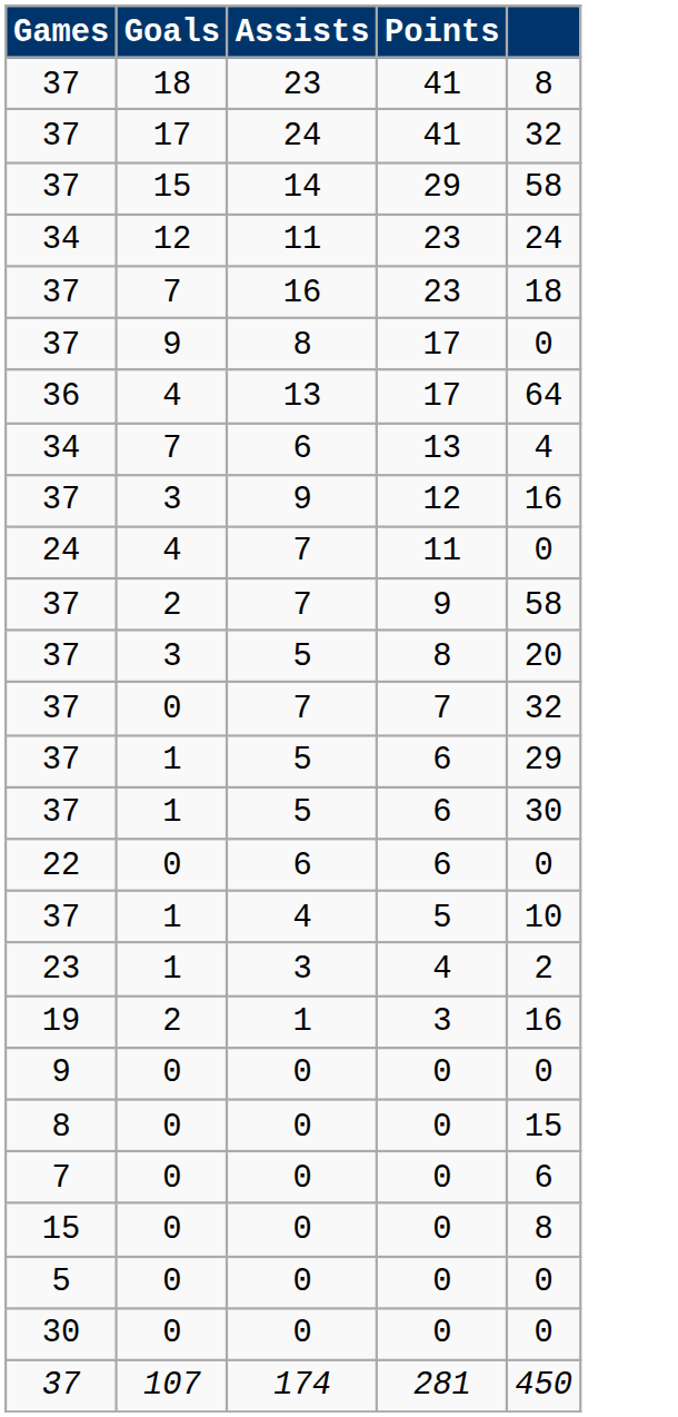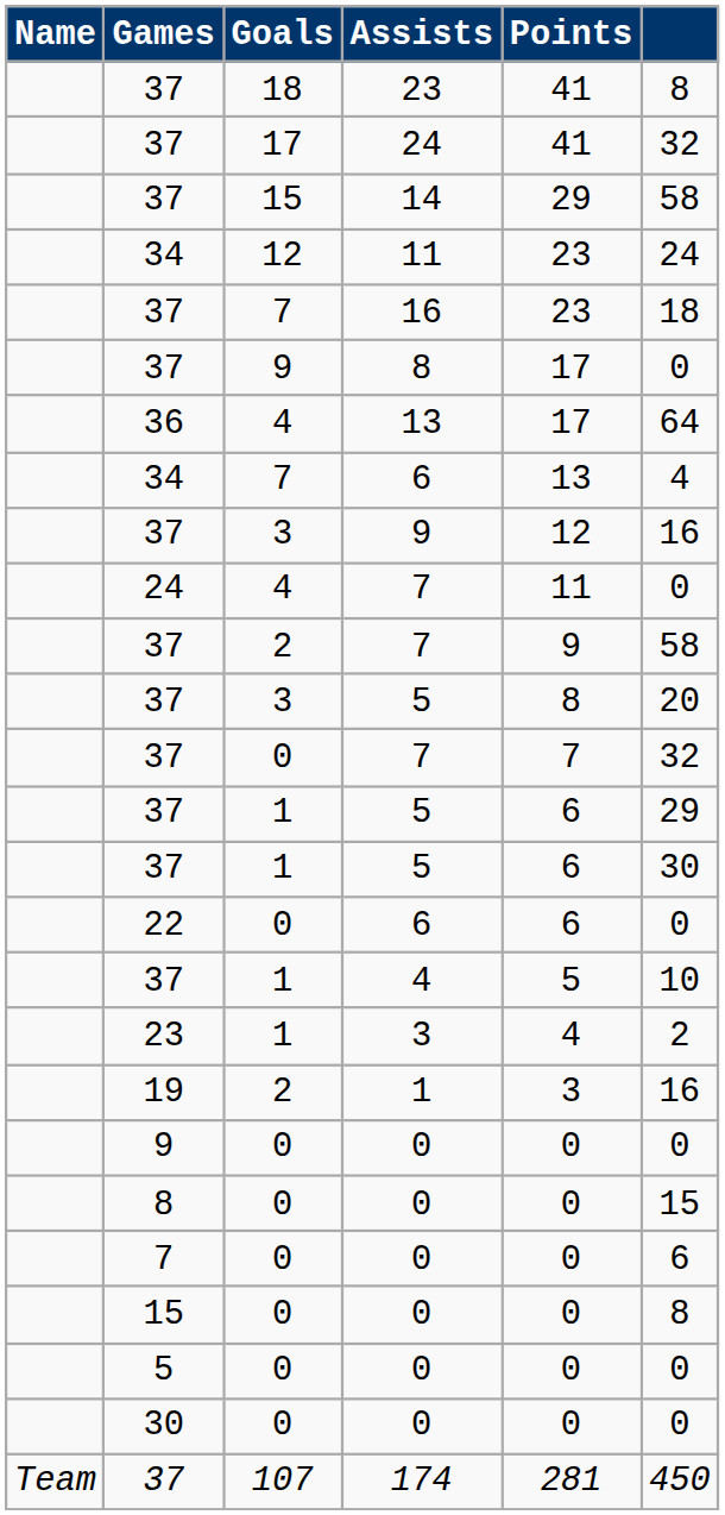 <table class="wikitable sortable" style="text-align:center">
 <tr>
+<th style="color:white; background:#00356B">Name</th>
 <th style="color:white; background:#00356B">Games</th>
 <th style="color:white; background:#00356B">Goals</th>
 <th style="color:white; background:#00356B">Assists</th>
 <th style="color:white; background:#00356B">Points</th>
 <th style="color:white; background:#00356B"><a href='#'></a></th>
 </tr>
 <tr>
+<td align=left></td>
 <td>37</td>
 <td>18</td>
 <td>23</td>
 <td>41</td>
 <td>8</td>
 </tr>
 <tr align=center>
+<td align=left></td>
 <td>37</td>
 <td>17</td>
 <td>24</td>
 <td>41</td>
 <td>32</td>
 </tr>
 <tr align=center>
+<td align=left></td>
 <td>37</td>
 <td>15</td>
 <td>14</td>
 <td>29</td>
 <td>58</td>
 </tr>
 <tr align=center>
+<td align=left></td>
 <td>34</td>
 <td>12</td>
 <td>11</td>
 <td>23</td>
 <td>24</td>
 </tr>
 <tr align=center>
+<td align=left></td>
 <td>37</td>
 <td>7</td>
 <td>16</td>
 <td>23</td>
 <td>18</td>
 </tr>
 <tr align=center>
+<td align=left></td>
 <td>37</td>
 <td>9</td>
 <td>8</td>
 <td>17</td>
 <td>0</td>
 </tr>
 <tr align=center>
+<td align=left></td>
 <td>36</td>
 <td>4</td>
 <td>13</td>
 <td>17</td>
 <td>64</td>
 </tr>
 <tr align=center>
+<td align=left></td>
 <td>34</td>
 <td>7</td>
 <td>6</td>
 <td>13</td>
 <td>4</td>
 </tr>
 <tr align=center>
+<td align=left></td>
 <td>37</td>
 <td>3</td>
 <td>9</td>
 <td>12</td>
 <td>16</td>
 </tr>
 <tr align=center>
+<td align=left></td>
 <td>24</td>
 <td>4</td>
 <td>7</td>
 <td>11</td>
 <td>0</td>
 </tr>
 <tr align=center>
+<td align=left></td>
 <td>37</td>
 <td>2</td>
 <td>7</td>
 <td>9</td>
 <td>58</td>
 </tr>
 <tr align=center>
+<td align=left></td>
 <td>37</td>
 <td>3</td>
 <td>5</td>
 <td>8</td>
 <td>20</td>
 </tr>
 <tr align=center>
+<td align=left></td>
 <td>37</td>
 <td>0</td>
 <td>7</td>
 <td>7</td>
 <td>32</td>
 </tr>
 <tr align=center>
+<td align=left></td>
 <td>37</td>
 <td>1</td>
 <td>5</td>
 <td>6</td>
 <td>29</td>
 </tr>
 <tr align=center>
+<td align=left></td>
 <td>37</td>
 <td>1</td>
 <td>5</td>
 <td>6</td>
 <td>30</td>
 </tr>
 <tr align=center>
+<td align=left></td>
 <td>22</td>
 <td>0</td>
 <td>6</td>
 <td>6</td>
 <td>0</td>
 </tr>
 <tr align=center>
+<td align=left></td>
 <td>37</td>
 <td>1</td>
 <td>4</td>
 <td>5</td>
 <td>10</td>
 </tr>
 <tr align=center>
+<td align=left></td>
 <td>23</td>
 <td>1</td>
 <td>3</td>
 <td>4</td>
 <td>2</td>
 </tr>
 <tr align=center>
+<td align=left></td>
 <td>19</td>
 <td>2</td>
 <td>1</td>
 <td>3</td>
 <td>16</td>
 </tr>
 <tr align=center>
+<td align=left></td>
 <td>9</td>
 <td>0</td>
 <td>0</td>
 <td>0</td>
 <td>0</td>
 </tr>
 <tr align=center>
+<td align=left></td>
 <td>8</td>
 <td>0</td>
 <td>0</td>
 <td>0</td>
 <td>15</td>
 </tr>
 <tr align=center>
+<td align=left></td>
 <td>7</td>
 <td>0</td>
 <td>0</td>
 <td>0</td>
 <td>6</td>
 </tr>
 <tr align=center>
+<td align=left></td>
 <td>15</td>
 <td>0</td>
 <td>0</td>
 <td>0</td>
 <td>8</td>
 </tr>
 <tr align=center>
+<td align=left></td>
 <td>5</td>
 <td>0</td>
 <td>0</td>
 <td>0</td>
 <td>0</td>
 </tr>
 <tr align=center>
+<td align=left></td>
 <td>30</td>
 <td>0</td>
 <td>0</td>
 <td>0</td>
 <td>0</td>
 </tr>
 <tr align=center class="sortbottom">
+<td><em>Team</em></td>
 <td><em>37</em></td>
 <td><em>107</em></td>
 <td><em>174</em></td>
 <td><em>281</em></td>
 <td><em>450</em></td>
 </tr>
 </table>
